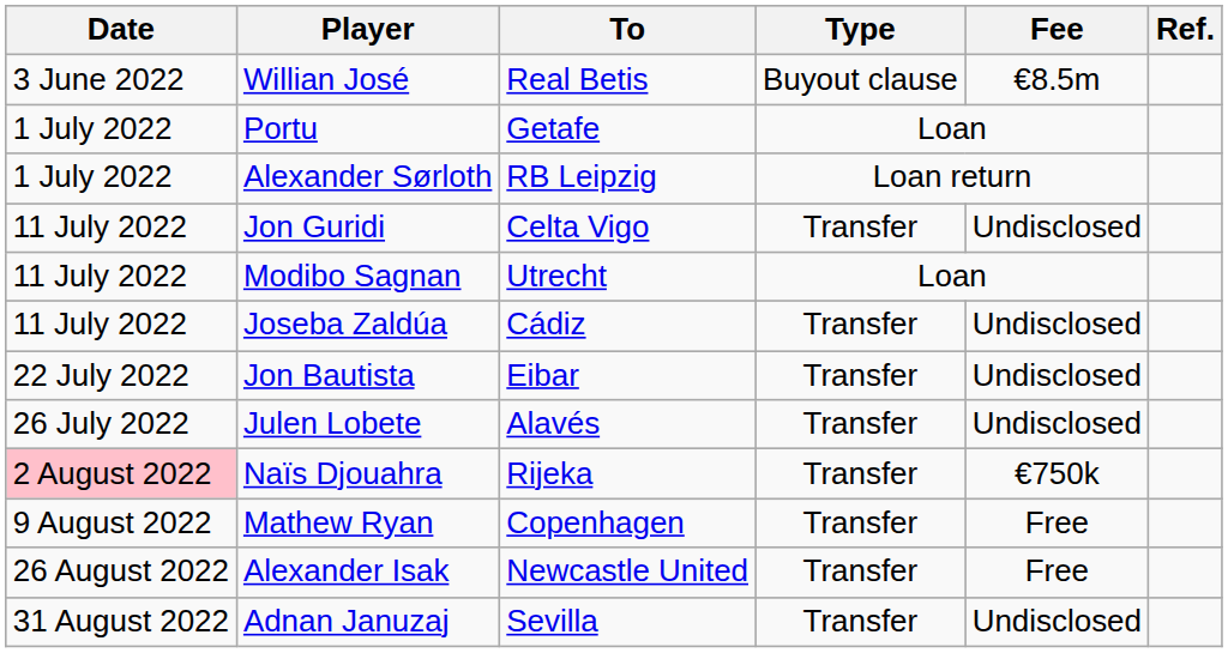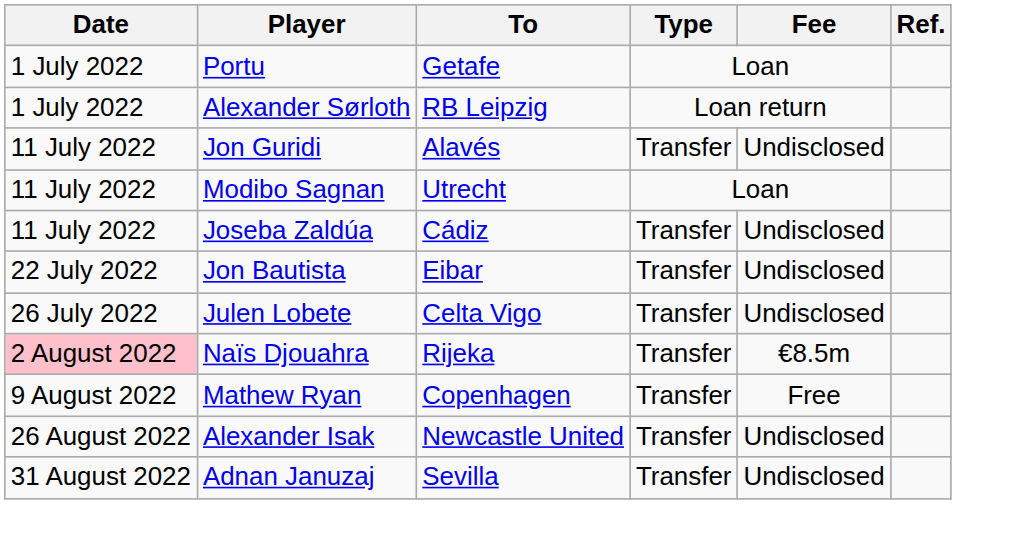 <table class="wikitable">
 <tr>
 <th>Date</th>
 <th>Player</th>
 <th>To</th>
 <th>Type</th>
 <th>Fee</th>
 <th>Ref.</th>
-</tr>
-<tr>
-<td>3 June 2022</td>
-<td> <a href='#'>Willian José</a></td>
-<td><a href='#'>Real Betis</a></td>
-<td align=center>Buyout clause</td>
-<td align=center>€8.5m</td>
-<td align=center></td>
 </tr>
 <tr>
 <td>1 July 2022</td>
 <td> <a href='#'>Portu</a></td>
 <td><a href='#'>Getafe</a></td>
 <td colspan="2" align=center>Loan</td>
 <td align=center></td>
 </tr>
 <tr>
 <td>1 July 2022</td>
 <td> <a href='#'>Alexander Sørloth</a></td>
 <td> <a href='#'>RB Leipzig</a></td>
 <td colspan=2 align=center>Loan return</td>
 <td align=center></td>
 </tr>
 <tr>
 <td>11 July 2022</td>
 <td> <a href='#'>Jon Guridi</a></td>
-<td><a href='#'>Celta Vigo</a></td>
+<td><a href='#'>Alavés</a></td>
 <td align=center>Transfer</td>
 <td align=center>Undisclosed</td>
 <td align=center></td>
 </tr>
 <tr>
 <td>11 July 2022</td>
 <td> <a href='#'>Modibo Sagnan</a></td>
 <td> <a href='#'>Utrecht</a></td>
 <td colspan="2" align=center>Loan</td>
 <td align=center></td>
 </tr>
 <tr>
 <td>11 July 2022</td>
 <td> <a href='#'>Joseba Zaldúa</a></td>
 <td><a href='#'>Cádiz</a></td>
 <td align=center>Transfer</td>
 <td align=center>Undisclosed</td>
 <td></td>
 </tr>
 <tr>
 <td>22 July 2022</td>
 <td> <a href='#'>Jon Bautista</a></td>
 <td><a href='#'>Eibar</a></td>
 <td align=center>Transfer</td>
 <td align=center>Undisclosed</td>
 <td align=center></td>
 </tr>
 <tr>
 <td>26 July 2022</td>
 <td> <a href='#'>Julen Lobete</a></td>
-<td><a href='#'>Alavés</a></td>
+<td><a href='#'>Celta Vigo</a></td>
 <td align=center>Transfer</td>
 <td align=center>Undisclosed</td>
 <td align=center></td>
 </tr>
 <tr>
 <td style="background: pink;">2 August 2022</td>
 <td> <a href='#'>Naïs Djouahra</a></td>
 <td> <a href='#'>Rijeka</a></td>
 <td align=center>Transfer</td>
-<td align=center>€750k</td>
+<td align=center>€8.5m</td>
 <td align=center></td>
 </tr>
 <tr>
 <td>9 August 2022</td>
 <td> <a href='#'>Mathew Ryan</a></td>
 <td> <a href='#'>Copenhagen</a></td>
 <td align=center>Transfer</td>
 <td align=center>Free</td>
 <td align=center></td>
 </tr>
 <tr>
 <td>26 August 2022</td>
 <td> <a href='#'>Alexander Isak</a></td>
 <td> <a href='#'>Newcastle United</a></td>
 <td align=center>Transfer</td>
-<td align=center>Free</td>
+<td align=center>Undisclosed</td>
 <td align=center></td>
 </tr>
 <tr>
 <td>31 August 2022</td>
 <td> <a href='#'>Adnan Januzaj</a></td>
 <td><a href='#'>Sevilla</a></td>
 <td align=center>Transfer</td>
 <td align=center>Undisclosed</td>
 <td align=center></td>
 </tr>
 </table>
